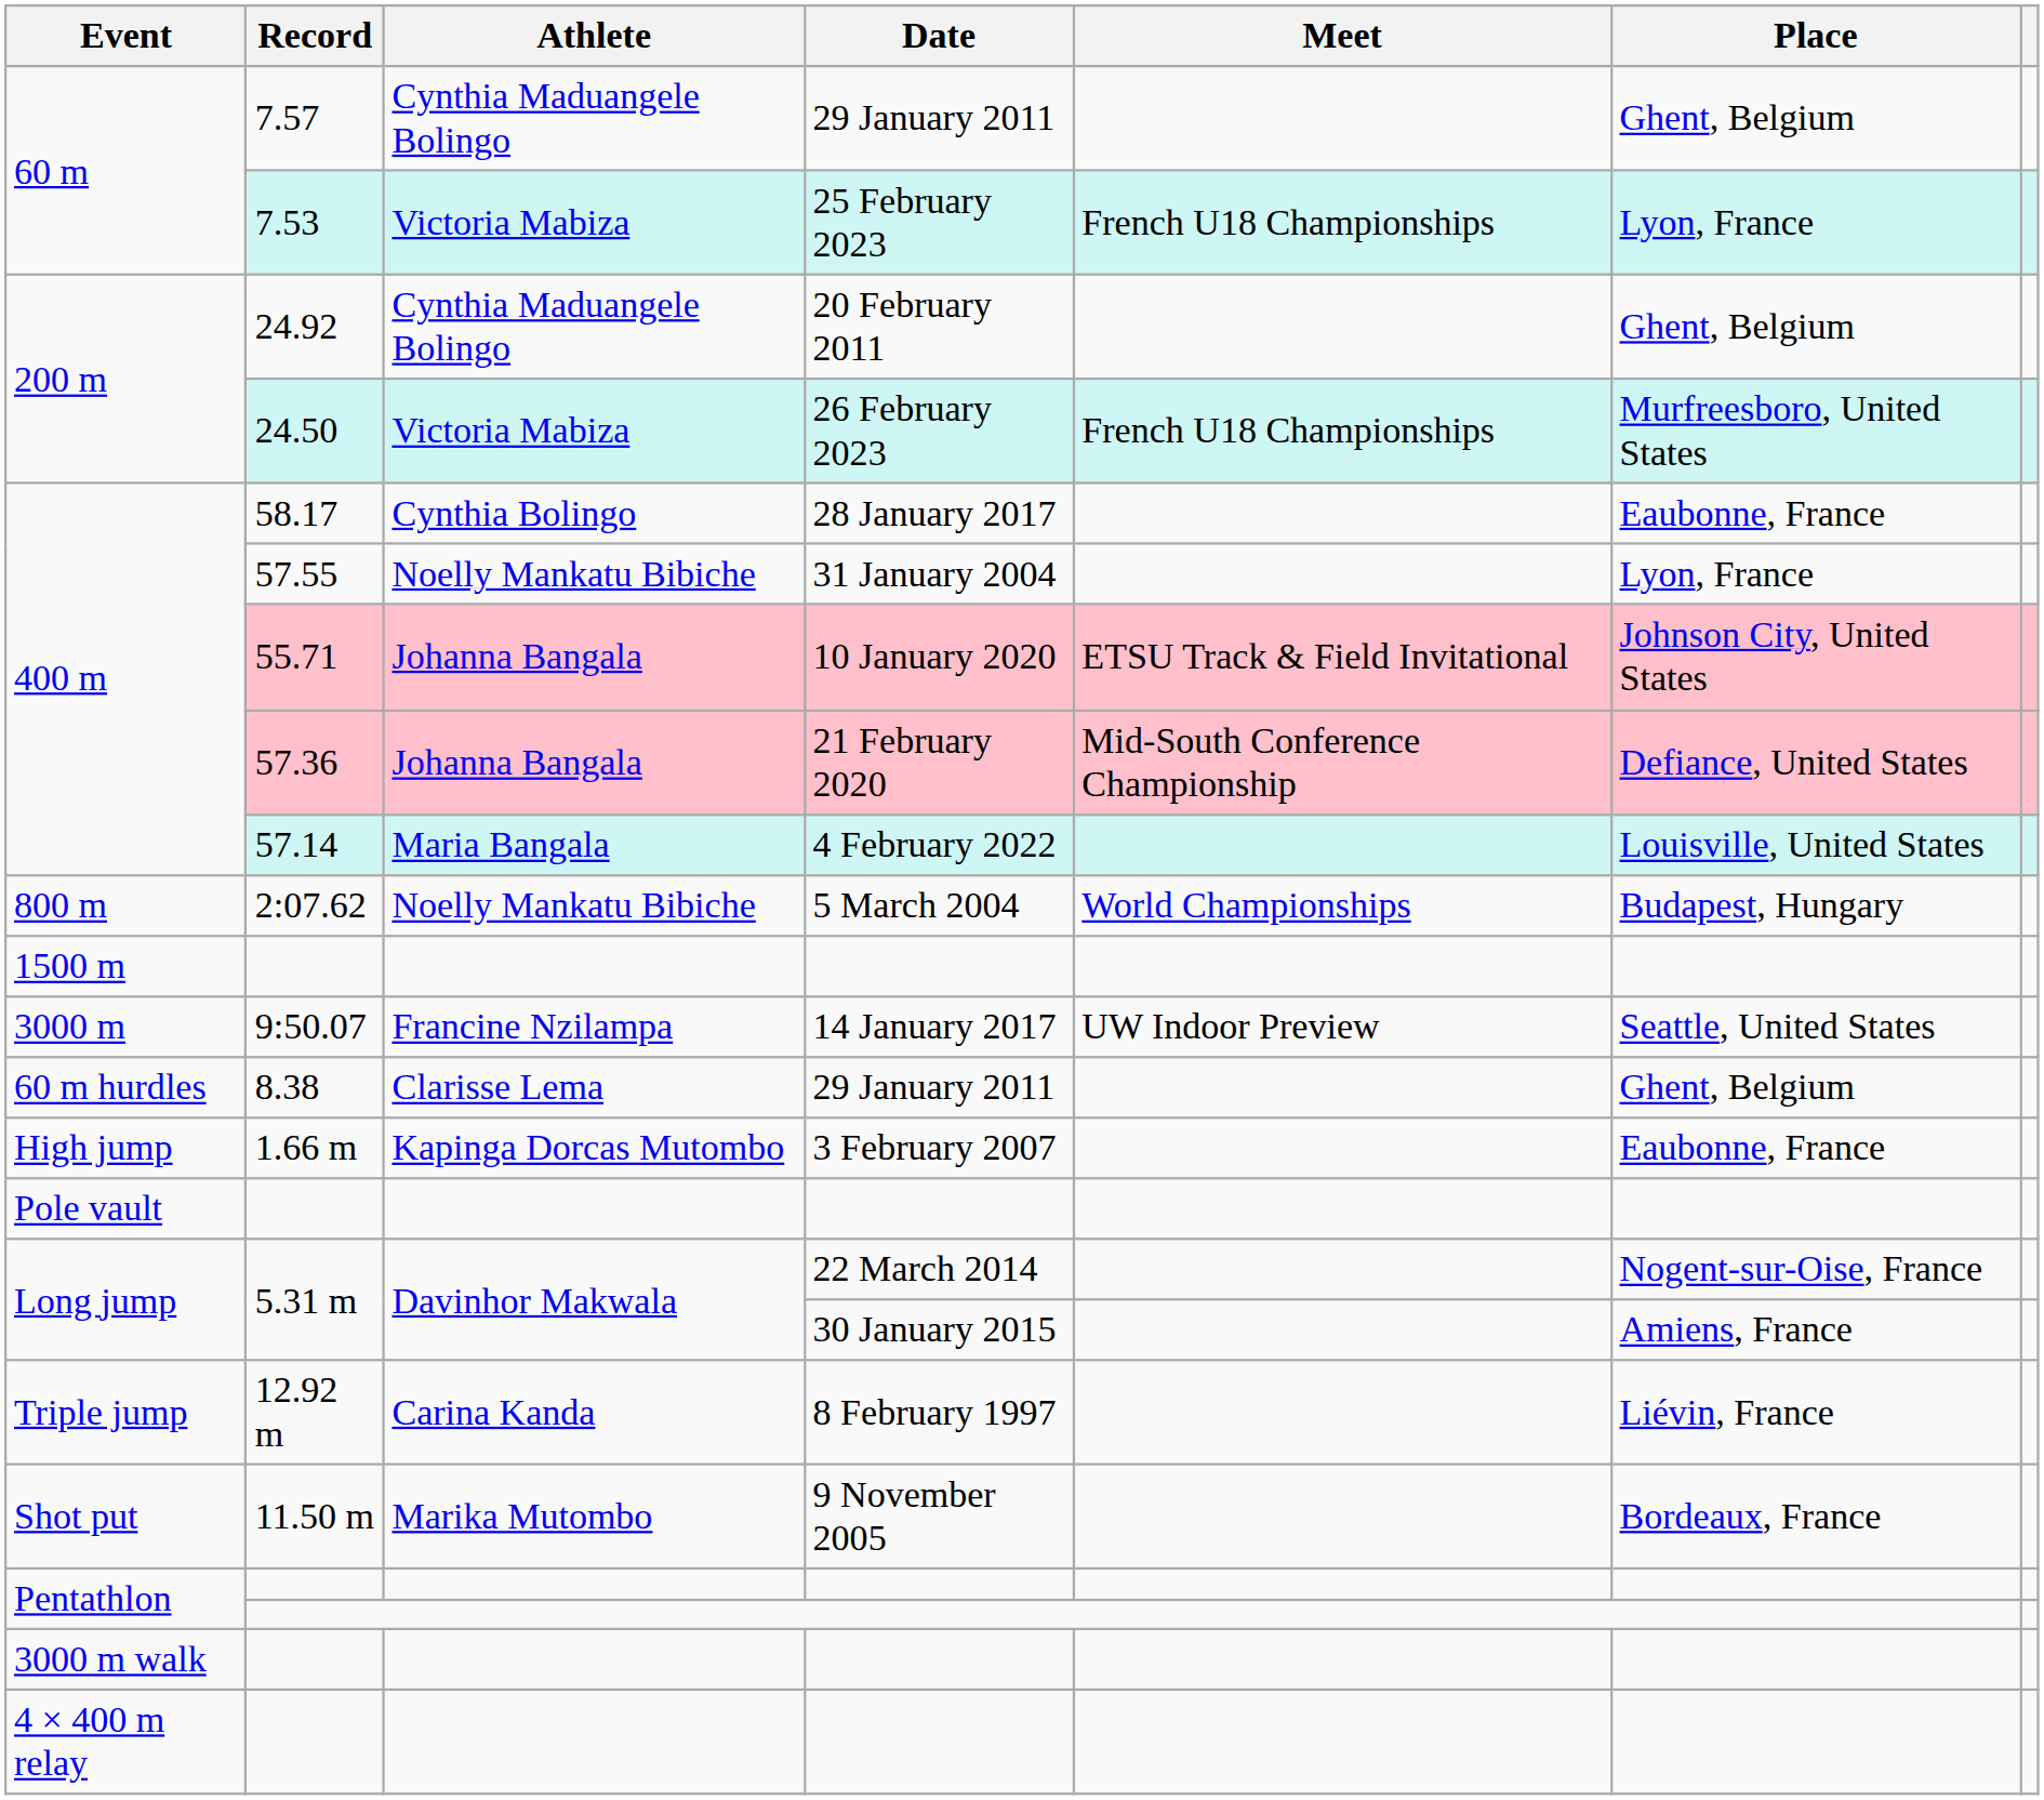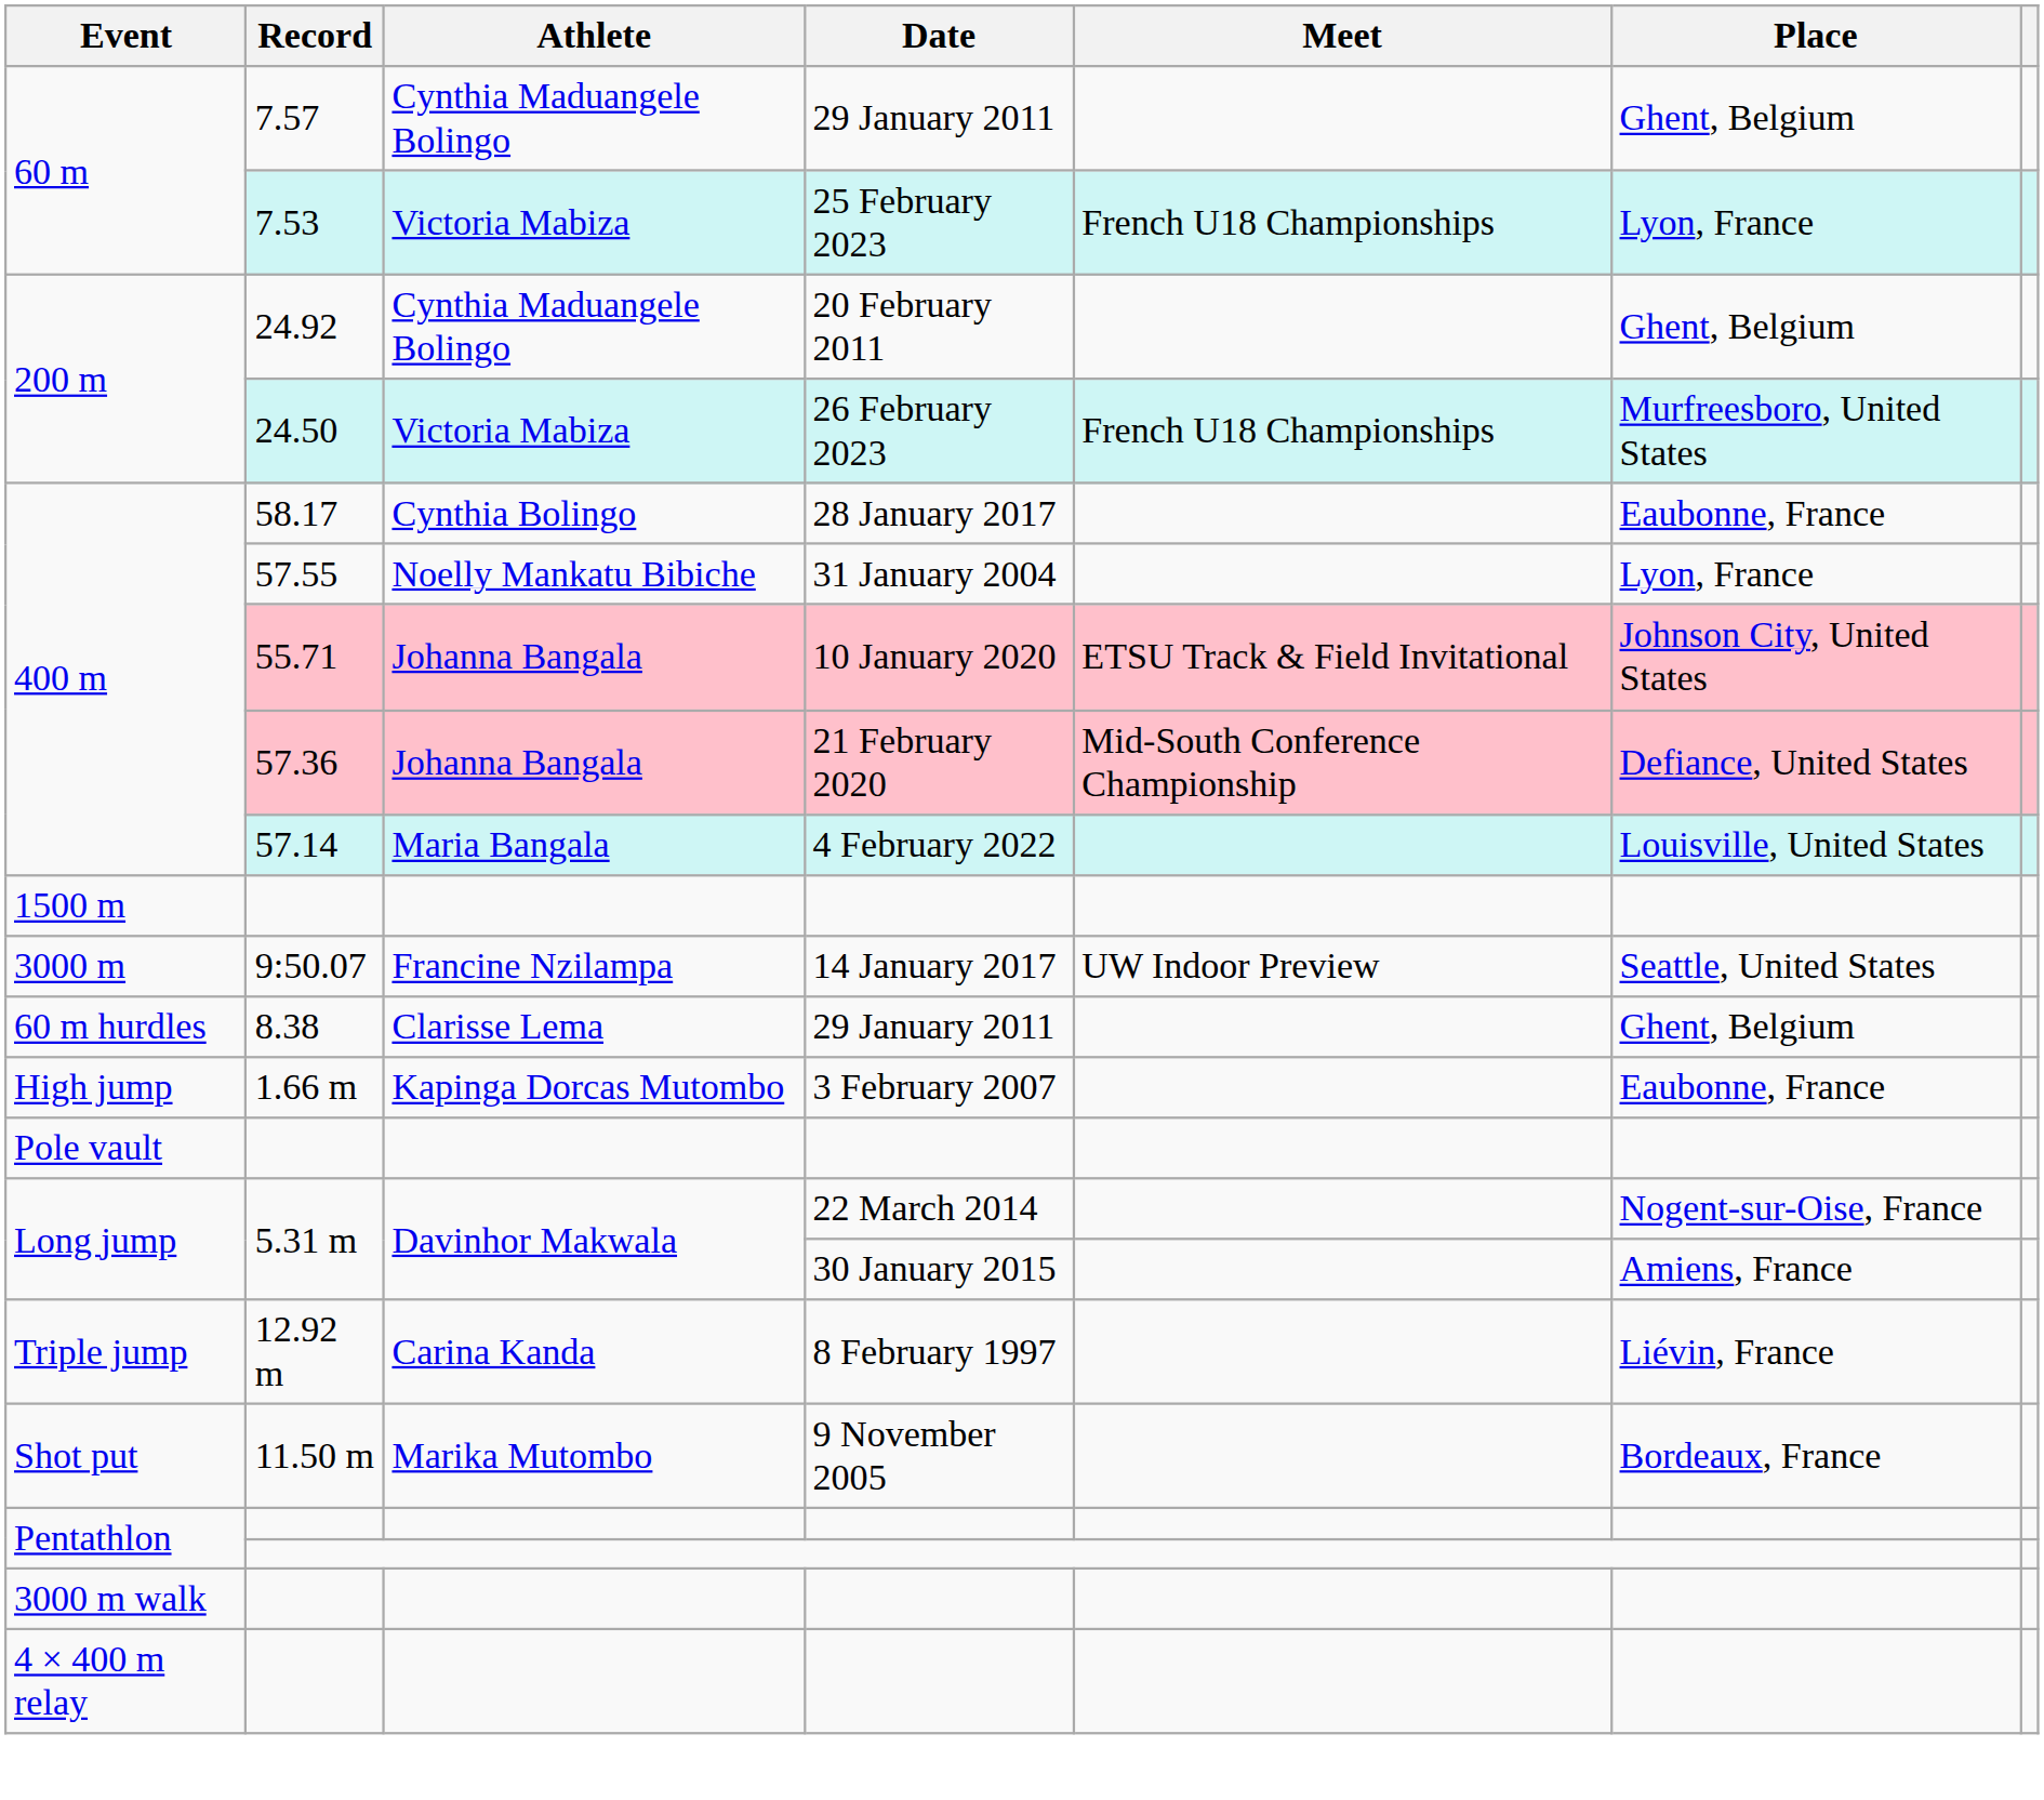 <table class="wikitable" style="font-size:95%; width: 95%;">
 <tr>
 <th>Event</th>
 <th>Record</th>
 <th>Athlete</th>
 <th>Date</th>
 <th>Meet</th>
 <th>Place</th>
 <th></th>
 </tr>
 <tr>
 <td rowspan=2><a href='#'>60 m</a></td>
 <td>7.57</td>
 <td><a href='#'>Cynthia Maduangele Bolingo</a></td>
 <td>29 January 2011</td>
 <td></td>
 <td><a href='#'>Ghent</a>, Belgium</td>
 <td></td>
 </tr>
 <tr bgcolor=#CEF6F5>
 <td>7.53</td>
 <td><a href='#'>Victoria Mabiza</a></td>
 <td>25 February 2023</td>
 <td>French U18 Championships</td>
 <td><a href='#'>Lyon</a>, France</td>
 <td></td>
 </tr>
 <tr>
 <td rowspan=2><a href='#'>200 m</a></td>
 <td>24.92</td>
 <td><a href='#'>Cynthia Maduangele Bolingo</a></td>
 <td>20 February 2011</td>
 <td></td>
 <td><a href='#'>Ghent</a>, Belgium</td>
 <td></td>
 </tr>
 <tr bgcolor=#CEF6F5>
 <td>24.50</td>
 <td><a href='#'>Victoria Mabiza</a></td>
 <td>26 February 2023</td>
 <td>French U18 Championships</td>
 <td><a href='#'>Murfreesboro</a>, United States</td>
 <td></td>
 </tr>
 <tr>
 <td rowspan=5><a href='#'>400 m</a></td>
 <td>58.17</td>
 <td><a href='#'>Cynthia Bolingo</a></td>
 <td>28 January 2017</td>
 <td></td>
 <td><a href='#'>Eaubonne</a>, France</td>
 <td></td>
 </tr>
 <tr>
 <td>57.55 </td>
 <td><a href='#'>Noelly Mankatu Bibiche</a></td>
 <td>31 January 2004</td>
 <td></td>
 <td><a href='#'>Lyon</a>, France</td>
 <td></td>
 </tr>
 <tr style="background:pink">
 <td>55.71 </td>
 <td><a href='#'>Johanna Bangala</a></td>
 <td>10 January 2020</td>
 <td>ETSU Track & Field Invitational</td>
 <td><a href='#'>Johnson City</a>, United States</td>
 <td></td>
 </tr>
 <tr style="background:pink">
 <td>57.36</td>
 <td><a href='#'>Johanna Bangala</a></td>
 <td>21 February 2020</td>
 <td>Mid-South Conference Championship</td>
 <td><a href='#'>Defiance</a>, United States</td>
 <td></td>
 </tr>
 <tr bgcolor=#CEF6F5>
 <td>57.14</td>
 <td><a href='#'>Maria Bangala</a></td>
 <td>4 February 2022</td>
 <td></td>
 <td><a href='#'>Louisville</a>, United States</td>
-<td></td>
-</tr>
-<tr>
-<td><a href='#'>800 m</a></td>
-<td>2:07.62</td>
-<td><a href='#'>Noelly Mankatu Bibiche</a></td>
-<td>5 March 2004</td>
-<td><a href='#'>World Championships</a></td>
-<td><a href='#'>Budapest</a>, Hungary</td>
 <td></td>
 </tr>
 <tr>
 <td><a href='#'>1500 m</a></td>
 <td></td>
 <td></td>
 <td></td>
 <td></td>
 <td></td>
 <td></td>
 </tr>
 <tr>
 <td><a href='#'>3000 m</a></td>
 <td>9:50.07  </td>
 <td><a href='#'>Francine Nzilampa</a></td>
 <td>14 January 2017</td>
 <td>UW Indoor Preview</td>
 <td><a href='#'>Seattle</a>, United States</td>
 <td></td>
 </tr>
 <tr>
 <td><a href='#'>60 m hurdles</a></td>
 <td>8.38</td>
 <td><a href='#'>Clarisse Lema</a></td>
 <td>29 January 2011</td>
 <td></td>
 <td><a href='#'>Ghent</a>, Belgium</td>
 <td></td>
 </tr>
 <tr>
 <td><a href='#'>High jump</a></td>
 <td>1.66 m</td>
 <td><a href='#'>Kapinga Dorcas Mutombo</a></td>
 <td>3 February 2007</td>
 <td></td>
 <td><a href='#'>Eaubonne</a>, France</td>
 <td></td>
 </tr>
 <tr>
 <td><a href='#'>Pole vault</a></td>
 <td></td>
 <td></td>
 <td></td>
 <td></td>
 <td></td>
 <td></td>
 </tr>
 <tr>
 <td rowspan=2><a href='#'>Long jump</a></td>
 <td rowspan=2>5.31 m</td>
 <td rowspan=2><a href='#'>Davinhor Makwala</a></td>
 <td>22 March 2014</td>
 <td></td>
 <td><a href='#'>Nogent-sur-Oise</a>, France</td>
 <td></td>
 </tr>
 <tr>
 <td>30 January 2015</td>
 <td></td>
 <td><a href='#'>Amiens</a>, France</td>
 <td></td>
 </tr>
 <tr>
 <td><a href='#'>Triple jump</a></td>
 <td>12.92 m</td>
 <td><a href='#'>Carina Kanda</a></td>
 <td>8 February 1997</td>
 <td></td>
 <td><a href='#'>Liévin</a>, France</td>
 <td></td>
 </tr>
 <tr>
 <td><a href='#'>Shot put</a></td>
 <td>11.50 m</td>
 <td><a href='#'>Marika Mutombo</a></td>
 <td>9 November 2005</td>
 <td></td>
 <td><a href='#'>Bordeaux</a>, France</td>
 <td></td>
 </tr>
 <tr>
 <td rowspan=2><a href='#'>Pentathlon</a></td>
 <td></td>
 <td></td>
 <td></td>
 <td></td>
 <td></td>
 <td></td>
 </tr>
 <tr>
 <td colspan=5></td>
 <td></td>
 </tr>
 <tr>
 <td><a href='#'>3000 m walk</a></td>
 <td></td>
 <td></td>
 <td></td>
 <td></td>
 <td></td>
 <td></td>
 </tr>
 <tr>
 <td><a href='#'>4 × 400 m relay</a></td>
 <td></td>
 <td></td>
 <td></td>
 <td></td>
 <td></td>
 <td></td>
 </tr>
 </table>
